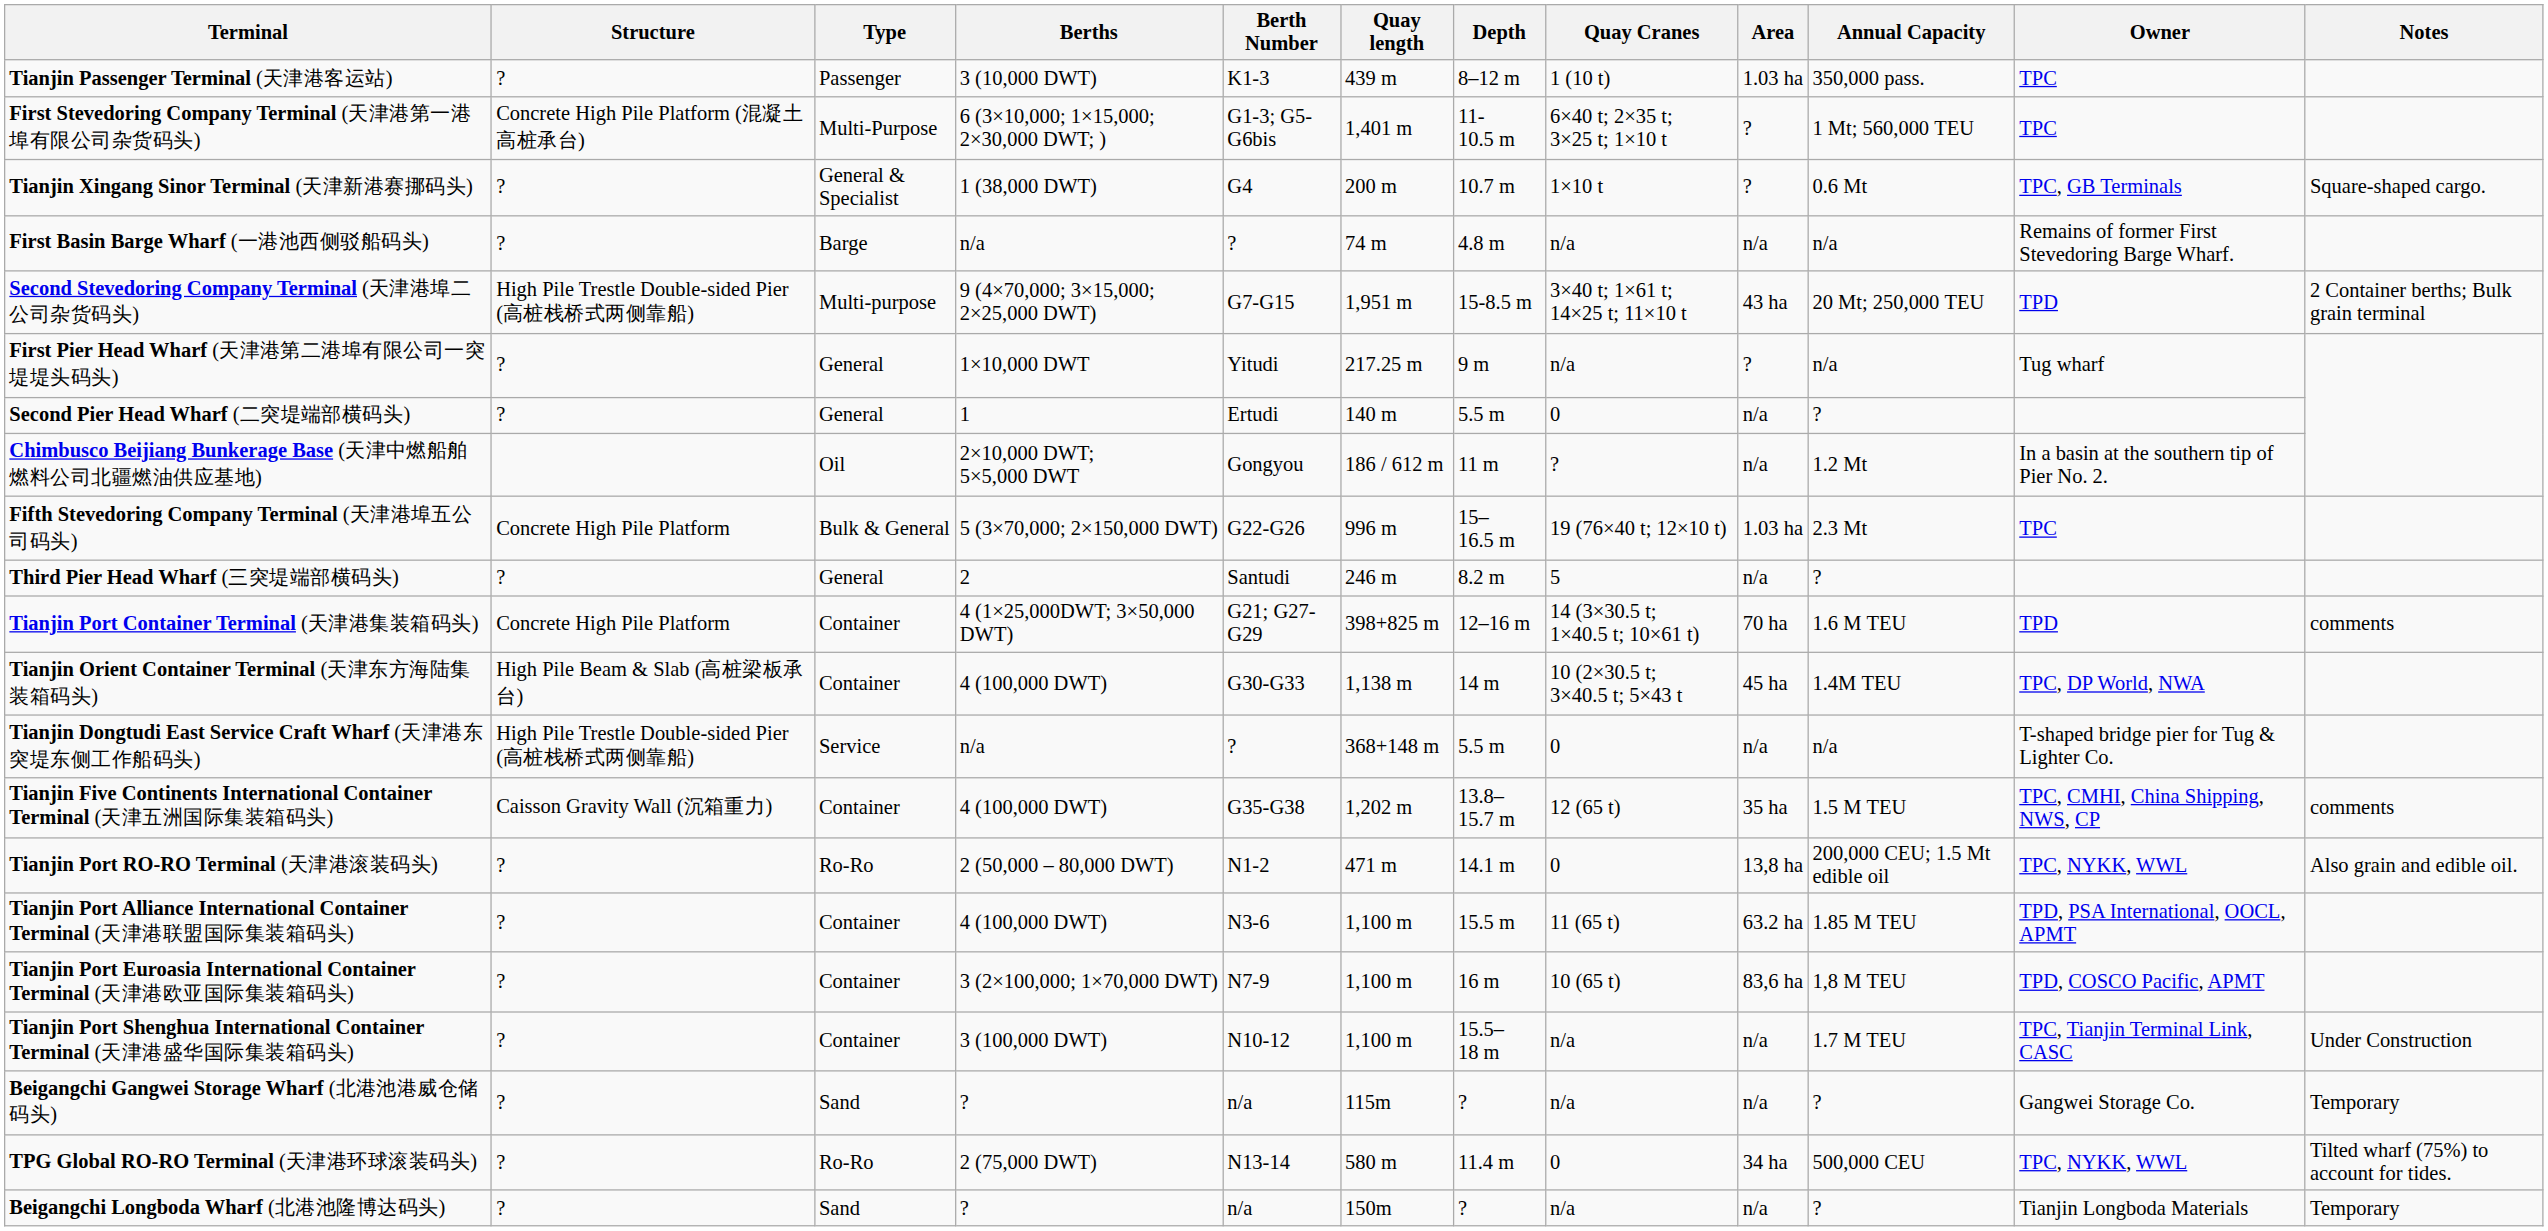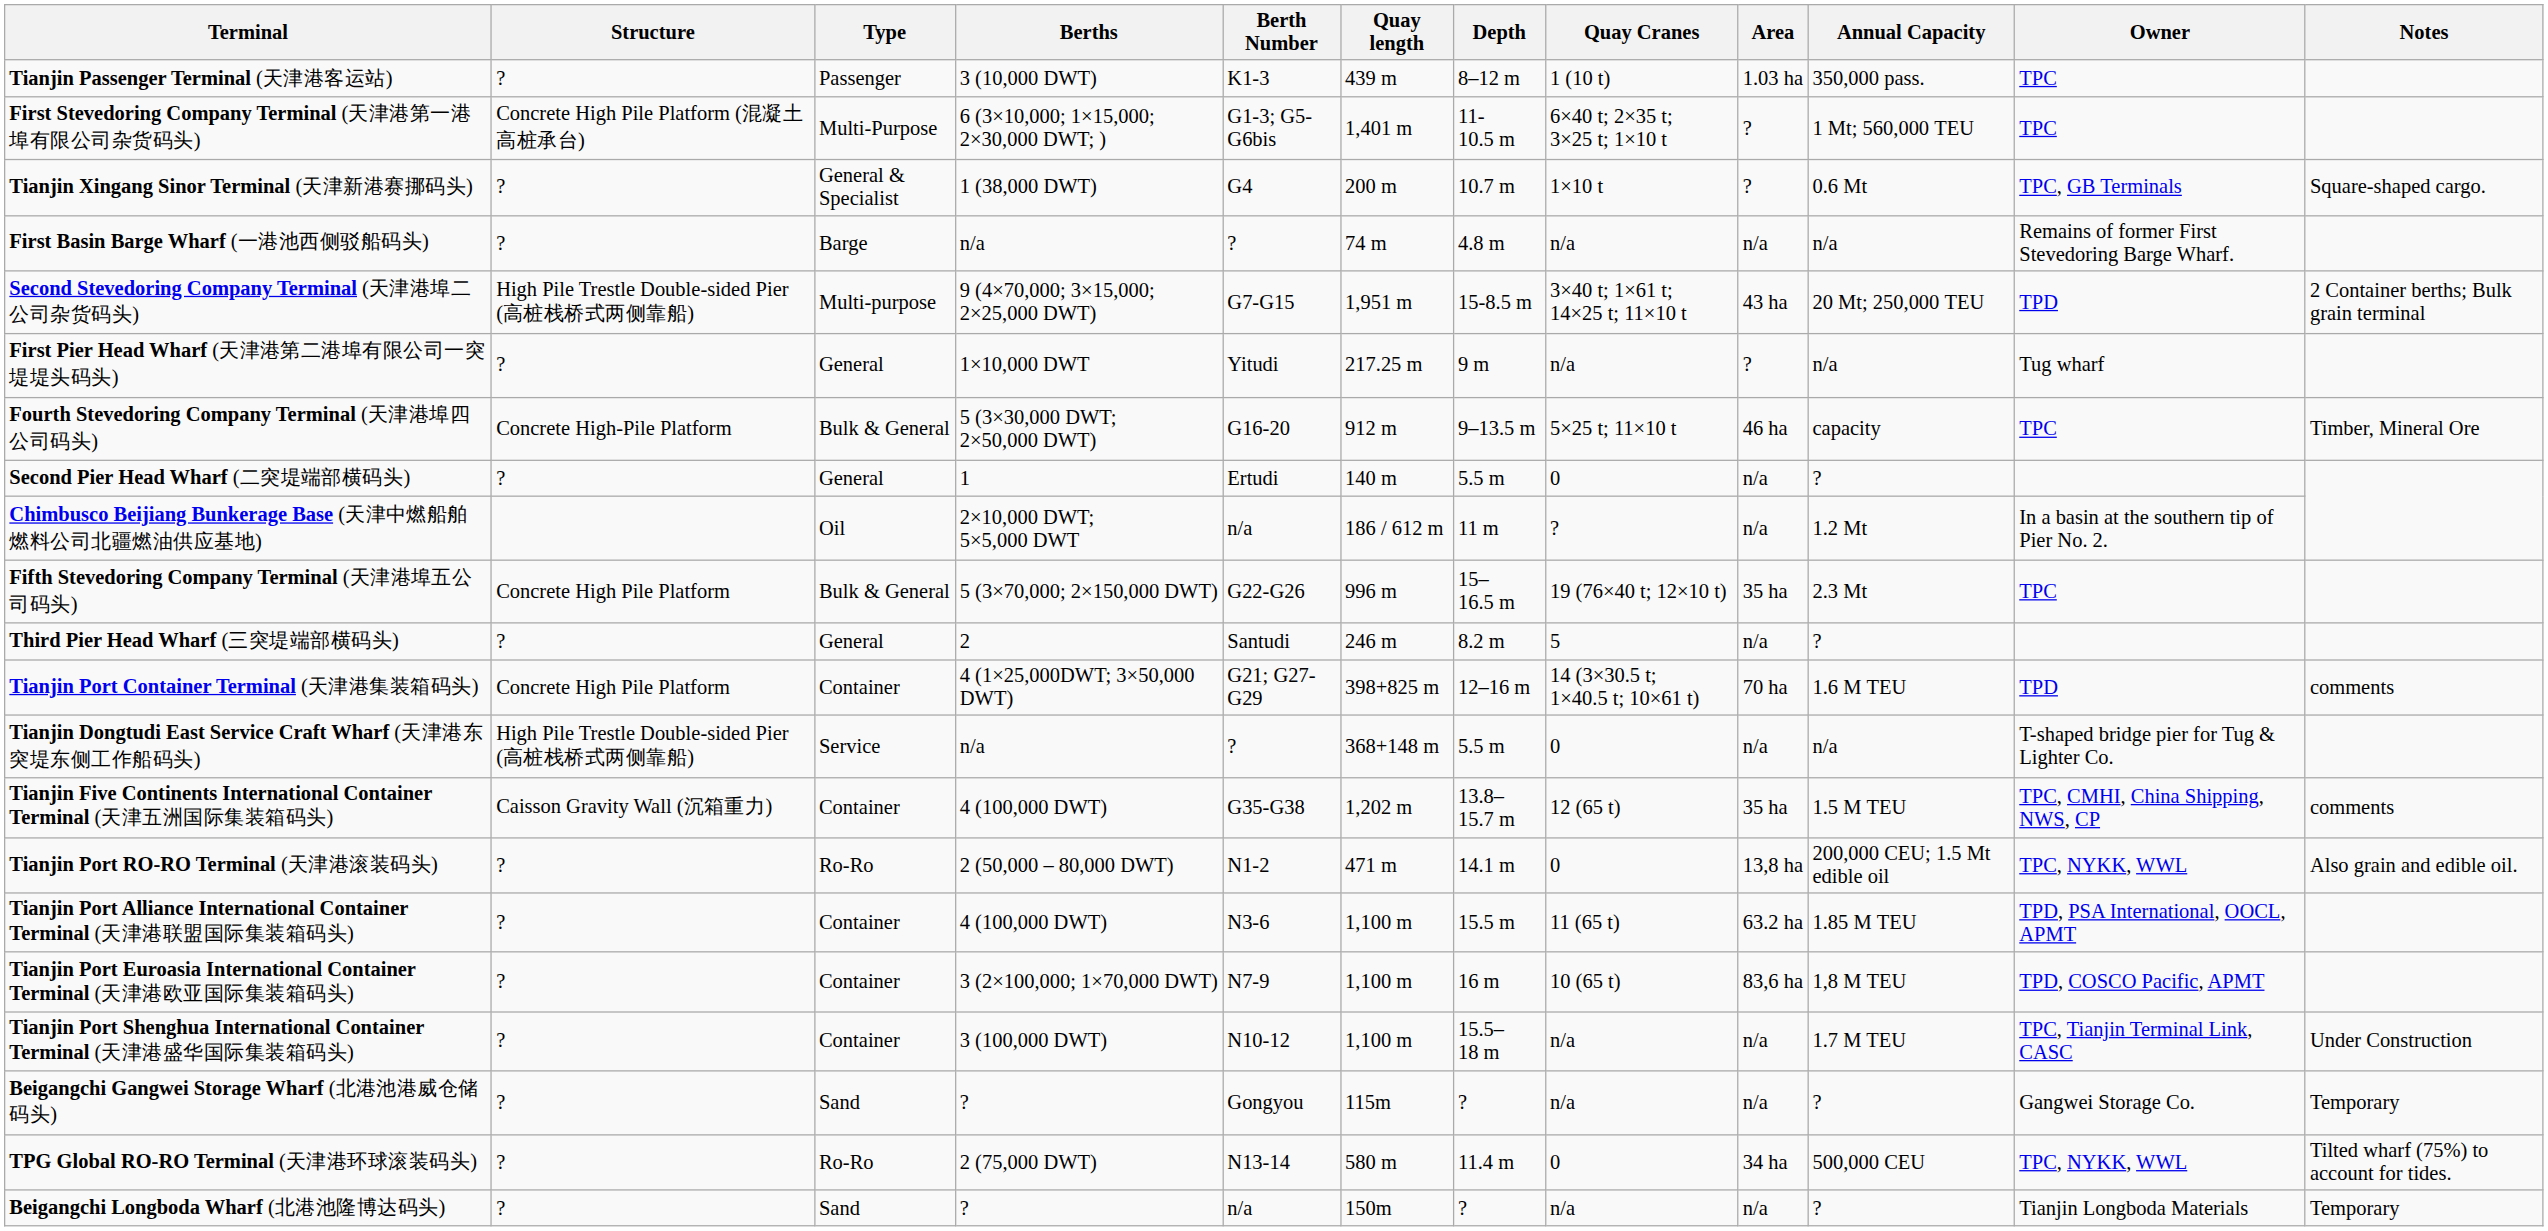 <table class="wikitable collapsible collapsed" style="margin: 1em auto 1em auto;">
 <tr>
 <th>Terminal</th>
 <th>Structure</th>
 <th>Type</th>
 <th>Berths</th>
 <th>Berth Number</th>
 <th>Quay length</th>
 <th>Depth</th>
 <th>Quay Cranes</th>
 <th>Area</th>
 <th>Annual Capacity</th>
 <th>Owner</th>
 <th>Notes</th>
 </tr>
 <tr>
 <td><strong>Tianjin Passenger Terminal</strong> (天津港客运站)</td>
 <td>?</td>
 <td>Passenger</td>
 <td>3 (10,000 DWT)</td>
 <td>K1-3</td>
 <td>439 m</td>
 <td>8–12 m</td>
 <td>1 (10 t)</td>
 <td>1.03 ha</td>
 <td>350,000 pass.</td>
 <td><a href='#'>TPC</a></td>
 <td></td>
 </tr>
 <tr>
 <td><strong>First Stevedoring Company Terminal</strong> (天津港第一港埠有限公司杂货码头)</td>
 <td>Concrete High Pile Platform (混凝土高桩承台)</td>
 <td>Multi-Purpose</td>
 <td>6 (3×10,000; 1×15,000; 2×30,000 DWT; )</td>
 <td>G1-3; G5-G6bis</td>
 <td>1,401 m</td>
 <td>11-10.5 m</td>
 <td>6×40 t; 2×35 t; 3×25 t; 1×10 t</td>
 <td>?</td>
 <td>1 Mt; 560,000 TEU</td>
 <td><a href='#'>TPC</a></td>
 <td></td>
 </tr>
 <tr>
 <td><strong>Tianjin Xingang Sinor Terminal</strong> (天津新港赛挪码头)</td>
 <td>?</td>
 <td>General & Specialist</td>
 <td>1 (38,000 DWT)</td>
 <td>G4</td>
 <td>200 m</td>
 <td>10.7 m</td>
 <td>1×10 t</td>
 <td>?</td>
 <td>0.6 Mt</td>
 <td><a href='#'>TPC</a>, <a href='#'>GB Terminals</a></td>
 <td>Square-shaped cargo.</td>
 </tr>
 <tr>
 <td><strong>First Basin Barge Wharf</strong> (一港池西侧驳船码头) </td>
 <td>?</td>
 <td>Barge</td>
 <td>n/a</td>
 <td>?</td>
 <td>74 m</td>
 <td>4.8 m</td>
 <td>n/a</td>
 <td>n/a</td>
 <td>n/a</td>
 <td>Remains of former First Stevedoring Barge Wharf.</td>
 </tr>
 <tr>
 <td><strong><a href='#'>Second Stevedoring Company Terminal</a></strong> (天津港埠二公司杂货码头)</td>
 <td>High Pile Trestle Double-sided Pier (高桩栈桥式两侧靠船)</td>
 <td>Multi-purpose</td>
 <td>9 (4×70,000; 3×15,000; 2×25,000 DWT)</td>
 <td>G7-G15</td>
 <td>1,951 m</td>
 <td>15-8.5 m</td>
 <td>3×40 t; 1×61 t; 14×25 t; 11×10 t</td>
 <td>43 ha</td>
 <td>20 Mt; 250,000 TEU</td>
 <td><a href='#'>TPD</a></td>
 <td>2 Container berths; Bulk grain terminal</td>
 </tr>
 <tr>
 <td><strong>First Pier Head Wharf</strong> (天津港第二港埠有限公司一突堤堤头码头)</td>
 <td>?</td>
 <td>General</td>
 <td>1×10,000 DWT</td>
 <td>Yitudi</td>
 <td>217.25 m</td>
 <td>9 m</td>
 <td>n/a</td>
 <td>?</td>
 <td>n/a</td>
 <td>Tug wharf</td>
 </tr>
 <tr>
+<td><strong>Fourth Stevedoring Company Terminal</strong> (天津港埠四公司码头)</td>
+<td>Concrete High-Pile Platform</td>
+<td>Bulk & General</td>
+<td>5 (3×30,000 DWT; 2×50,000 DWT)</td>
+<td>G16-20</td>
+<td>912 m</td>
+<td>9–13.5 m</td>
+<td>5×25 t; 11×10 t</td>
+<td>46 ha</td>
+<td>capacity</td>
+<td><a href='#'>TPC</a></td>
+<td>Timber, Mineral Ore</td>
+</tr>
+<tr>
 <td><strong>Second Pier Head Wharf</strong> (二突堤端部横码头)</td>
 <td>?</td>
 <td>General</td>
 <td>1</td>
 <td>Ertudi</td>
 <td>140 m</td>
 <td>5.5 m</td>
 <td>0</td>
 <td>n/a</td>
 <td>?</td>
 <td></td>
 </tr>
 <tr>
 <td><strong><a href='#'>Chimbusco Beijiang Bunkerage Base</a></strong> (天津中燃船舶燃料公司北疆燃油供应基地)</td>
 <td></td>
 <td>Oil</td>
 <td>2×10,000 DWT; 5×5,000 DWT</td>
-<td>Gongyou</td>
+<td>n/a</td>
 <td>186 / 612 m</td>
 <td>11 m</td>
 <td>?</td>
 <td>n/a</td>
 <td>1.2 Mt</td>
 <td>In a basin at the southern tip of Pier No. 2.</td>
 </tr>
 <tr>
 <td><strong>Fifth Stevedoring Company Terminal</strong> (天津港埠五公司码头)</td>
 <td>Concrete High Pile Platform</td>
 <td>Bulk & General</td>
 <td>5 (3×70,000; 2×150,000 DWT)</td>
 <td>G22-G26</td>
 <td>996 m</td>
 <td>15–16.5 m</td>
 <td>19 (76×40 t; 12×10 t)</td>
-<td>1.03 ha</td>
+<td>35 ha</td>
 <td>2.3 Mt</td>
 <td><a href='#'>TPC</a></td>
 <td></td>
 </tr>
 <tr>
 <td><strong>Third Pier Head Wharf</strong> (三突堤端部横码头) </td>
 <td>?</td>
 <td>General</td>
 <td>2</td>
 <td>Santudi</td>
 <td>246 m</td>
 <td>8.2 m</td>
 <td>5</td>
 <td>n/a</td>
 <td>?</td>
 <td></td>
 </tr>
 <tr>
 <td><strong><a href='#'>Tianjin Port Container Terminal</a></strong> (天津港集装箱码头)</td>
 <td>Concrete High Pile Platform</td>
 <td>Container</td>
 <td>4 (1×25,000DWT; 3×50,000 DWT)</td>
 <td>G21; G27-G29</td>
 <td>398+825 m</td>
 <td>12–16 m</td>
 <td>14 (3×30.5 t; 1×40.5 t; 10×61 t)</td>
 <td>70 ha</td>
 <td>1.6 M TEU</td>
 <td><a href='#'>TPD</a></td>
 <td>comments</td>
-</tr>
-<tr>
-<td><strong>Tianjin Orient Container Terminal</strong> (天津东方海陆集装箱码头)</td>
-<td>High Pile Beam & Slab (高桩梁板承台)</td>
-<td>Container</td>
-<td>4 (100,000 DWT)</td>
-<td>G30-G33</td>
-<td>1,138 m</td>
-<td>14 m</td>
-<td>10 (2×30.5 t; 3×40.5 t; 5×43 t</td>
-<td>45 ha</td>
-<td>1.4M TEU</td>
-<td><a href='#'>TPC</a>, <a href='#'>DP World</a>, <a href='#'>NWA</a></td>
-<td></td>
 </tr>
 <tr>
 <td><strong>Tianjin Dongtudi East Service Craft Wharf</strong> (天津港东突堤东侧工作船码头)</td>
 <td>High Pile Trestle Double-sided Pier (高桩栈桥式两侧靠船)</td>
 <td>Service</td>
 <td>n/a</td>
 <td>?</td>
 <td>368+148 m</td>
 <td>5.5 m</td>
 <td>0</td>
 <td>n/a</td>
 <td>n/a</td>
 <td>T-shaped bridge pier for Tug & Lighter Co.</td>
 </tr>
 <tr>
 <td><strong>Tianjin Five Continents International Container Terminal</strong> (天津五洲国际集装箱码头)</td>
 <td>Caisson Gravity Wall (沉箱重力)</td>
 <td>Container</td>
 <td>4 (100,000 DWT)</td>
 <td>G35-G38</td>
 <td>1,202 m</td>
 <td>13.8–15.7 m</td>
 <td>12 (65 t)</td>
 <td>35 ha</td>
 <td>1.5 M TEU</td>
 <td><a href='#'>TPC</a>, <a href='#'>CMHI</a>, <a href='#'>China Shipping</a>, <a href='#'>NWS</a>, <a href='#'>CP</a></td>
 <td>comments</td>
 </tr>
 <tr>
 <td><strong>Tianjin Port RO-RO Terminal</strong> (天津港滚装码头)</td>
 <td>?</td>
 <td>Ro-Ro</td>
 <td>2 (50,000 – 80,000 DWT)</td>
 <td>N1-2</td>
 <td>471 m</td>
 <td>14.1 m</td>
 <td>0</td>
 <td>13,8 ha</td>
 <td>200,000 CEU; 1.5 Mt edible oil</td>
 <td><a href='#'>TPC</a>, <a href='#'>NYKK</a>, <a href='#'>WWL</a></td>
 <td>Also grain and edible oil.</td>
 </tr>
 <tr>
 <td><strong>Tianjin Port Alliance International Container Terminal</strong> (天津港联盟国际集装箱码头)</td>
 <td>?</td>
 <td>Container</td>
 <td>4 (100,000 DWT)</td>
 <td>N3-6</td>
 <td>1,100 m</td>
 <td>15.5 m</td>
 <td>11 (65 t)</td>
 <td>63.2 ha</td>
 <td>1.85 M TEU</td>
 <td><a href='#'>TPD</a>, <a href='#'>PSA International</a>, <a href='#'>OOCL</a>, <a href='#'>APMT</a></td>
 <td></td>
 </tr>
 <tr>
 <td><strong>Tianjin Port Euroasia International Container Terminal</strong> (天津港欧亚国际集装箱码头)</td>
 <td>?</td>
 <td>Container</td>
 <td>3 (2×100,000; 1×70,000 DWT)</td>
 <td>N7-9</td>
 <td>1,100 m</td>
 <td>16 m</td>
 <td>10 (65 t)</td>
 <td>83,6 ha</td>
 <td>1,8 M TEU</td>
 <td><a href='#'>TPD</a>, <a href='#'>COSCO Pacific</a>, <a href='#'>APMT</a></td>
 <td></td>
 </tr>
 <tr>
 <td><strong>Tianjin Port Shenghua International Container Terminal</strong> (天津港盛华国际集装箱码头)</td>
 <td>?</td>
 <td>Container</td>
 <td>3 (100,000 DWT)</td>
 <td>N10-12</td>
 <td>1,100 m</td>
 <td>15.5–18 m</td>
 <td>n/a</td>
 <td>n/a</td>
 <td>1.7 M TEU</td>
 <td><a href='#'>TPC</a>, <a href='#'>Tianjin Terminal Link</a>, <a href='#'>CASC</a></td>
 <td>Under Construction</td>
 </tr>
 <tr>
 <td><strong>Beigangchi Gangwei Storage Wharf</strong> (北港池港威仓储码头)</td>
 <td>?</td>
 <td>Sand</td>
 <td>?</td>
-<td>n/a</td>
+<td>Gongyou</td>
 <td>115m</td>
 <td>?</td>
 <td>n/a</td>
 <td>n/a</td>
 <td>?</td>
 <td>Gangwei Storage Co.</td>
 <td>Temporary</td>
 </tr>
 <tr>
 <td><strong>TPG Global RO-RO Terminal</strong> (天津港环球滚装码头)</td>
 <td>?</td>
 <td>Ro-Ro</td>
 <td>2 (75,000 DWT)</td>
 <td>N13-14</td>
 <td>580 m</td>
 <td>11.4 m</td>
 <td>0</td>
 <td>34 ha</td>
 <td>500,000 CEU</td>
 <td><a href='#'>TPC</a>, <a href='#'>NYKK</a>, <a href='#'>WWL</a></td>
 <td>Tilted wharf (75%) to account for tides.</td>
 </tr>
 <tr>
 <td><strong>Beigangchi Longboda Wharf</strong> (北港池隆博达码头)</td>
 <td>?</td>
 <td>Sand</td>
 <td>?</td>
 <td>n/a</td>
 <td>150m</td>
 <td>?</td>
 <td>n/a</td>
 <td>n/a</td>
 <td>?</td>
 <td>Tianjin Longboda Materials</td>
 <td>Temporary</td>
 </tr>
 </table>
